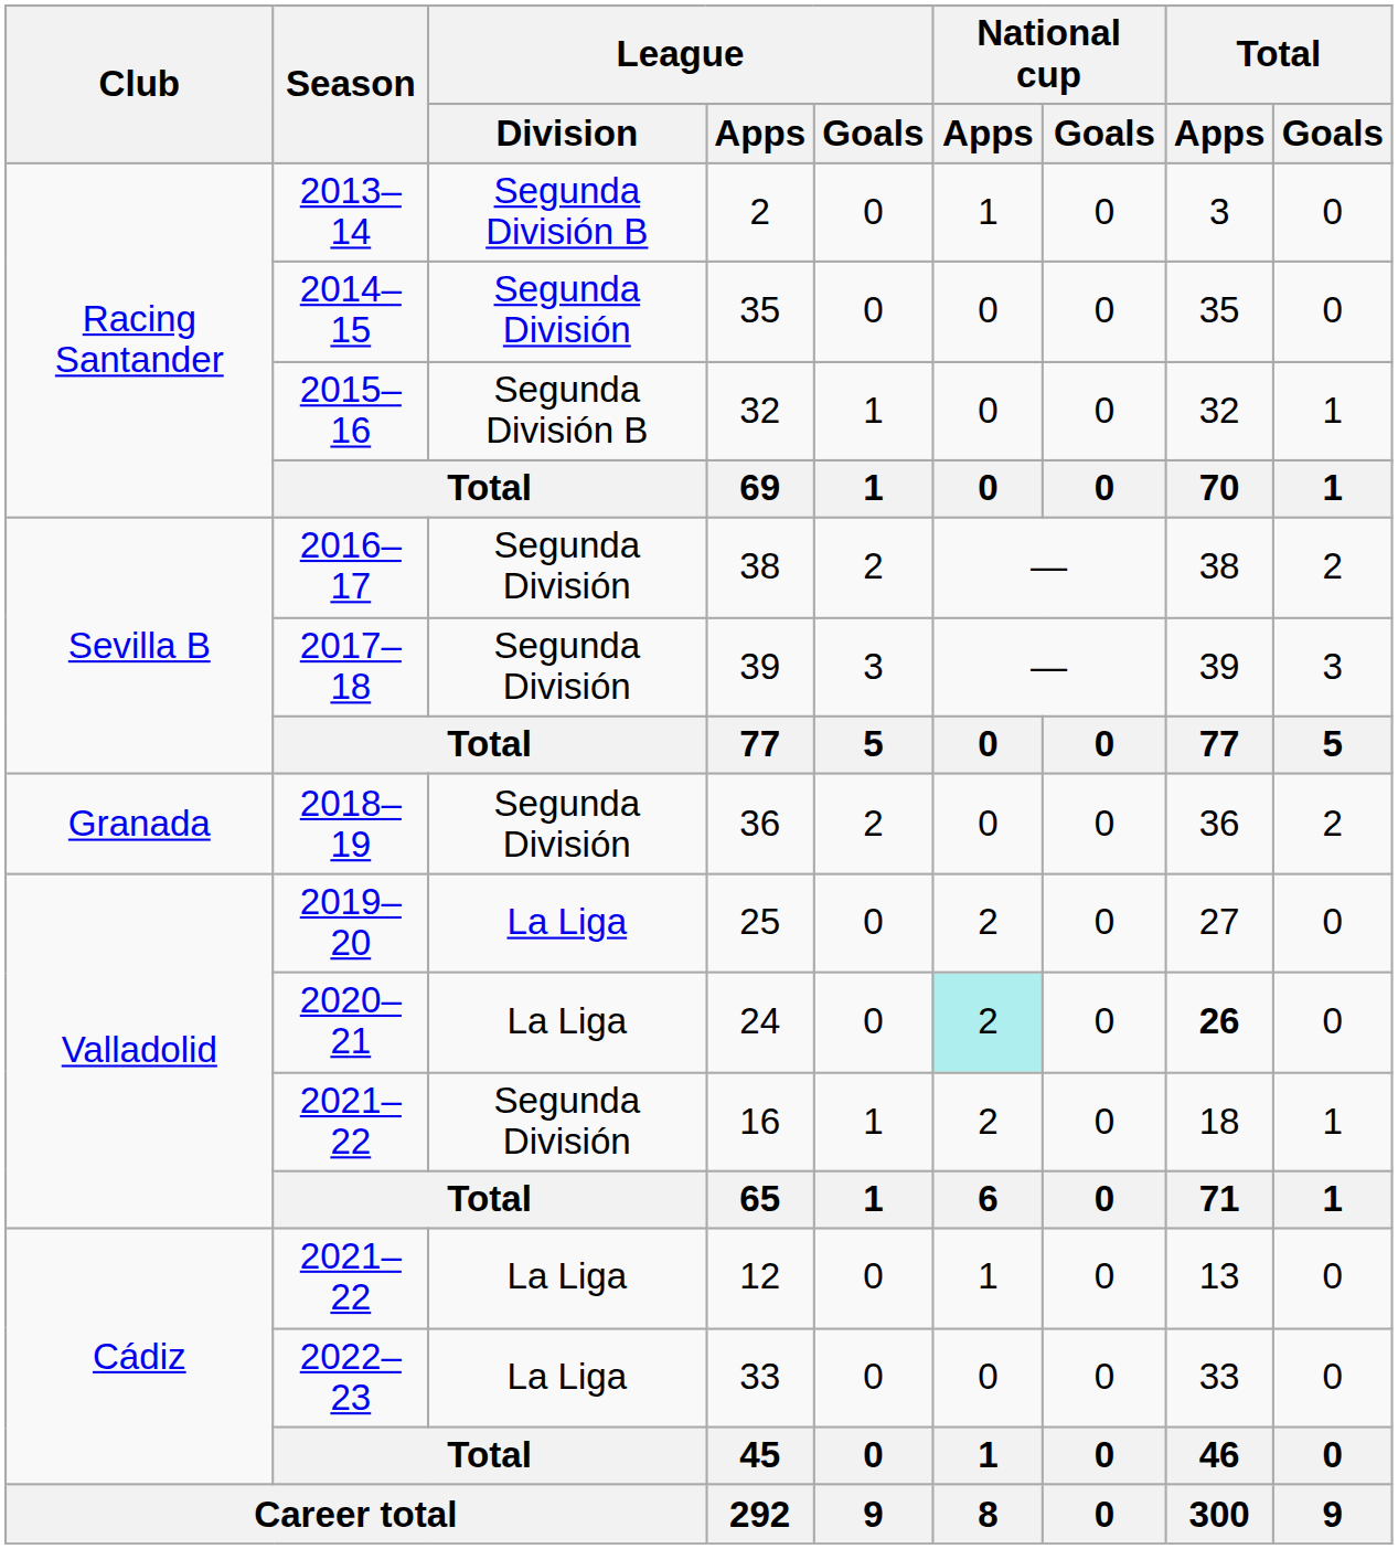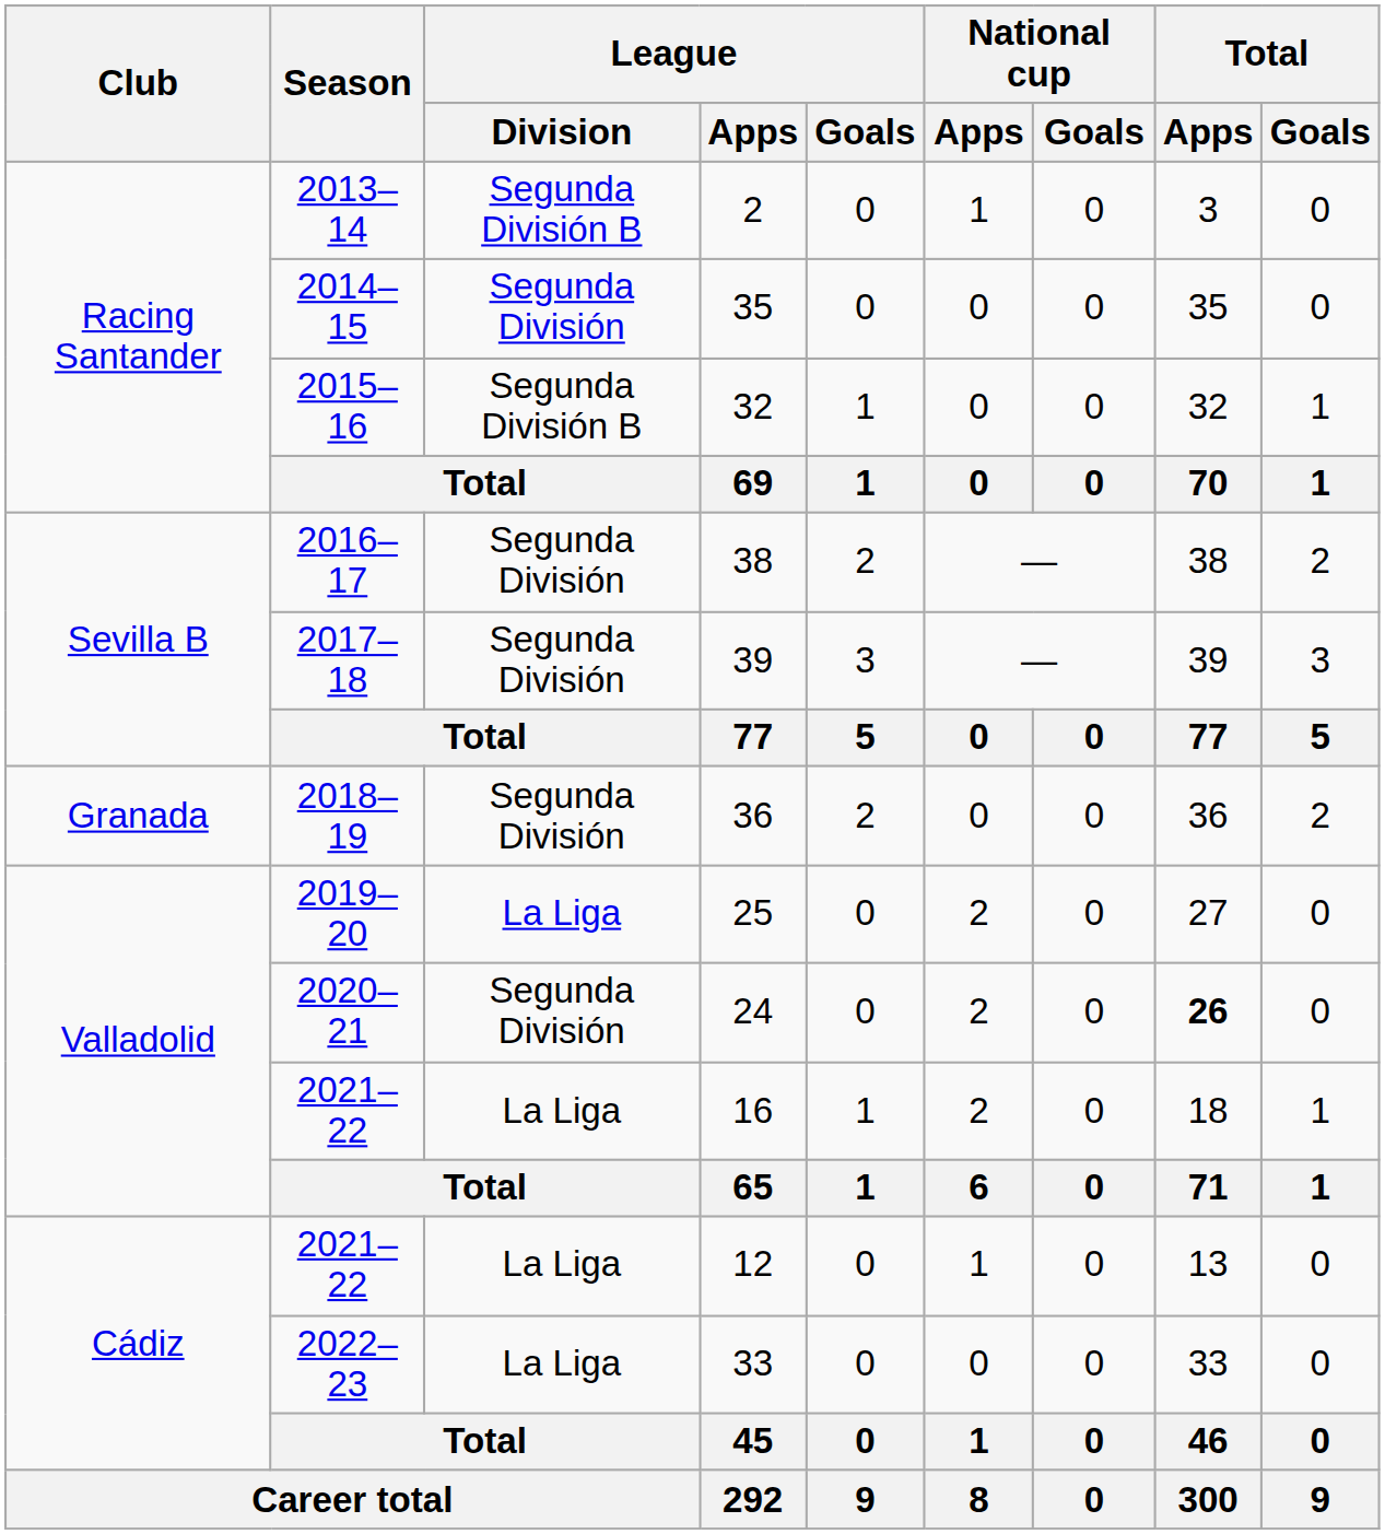 <table class="wikitable" style="text-align:center">
 <tr>
 <th rowspan="2">Club</th>
 <th rowspan="2">Season</th>
 <th colspan="3">League</th>
 <th colspan="2">National cup</th>
 <th colspan="2">Total</th>
 </tr>
 <tr>
 <th>Division</th>
 <th>Apps</th>
 <th>Goals</th>
 <th>Apps</th>
 <th>Goals</th>
 <th>Apps</th>
 <th>Goals</th>
 </tr>
 <tr>
 <td rowspan="4"><a href='#'>Racing Santander</a></td>
 <td><a href='#'>2013–14</a></td>
 <td><a href='#'>Segunda División B</a></td>
 <td>2</td>
 <td>0</td>
 <td>1</td>
 <td>0</td>
 <td>3</td>
 <td>0</td>
 </tr>
 <tr>
 <td><a href='#'>2014–15</a></td>
 <td><a href='#'>Segunda División</a></td>
 <td>35</td>
 <td>0</td>
 <td>0</td>
 <td>0</td>
 <td>35</td>
 <td>0</td>
 </tr>
 <tr>
 <td><a href='#'>2015–16</a></td>
 <td>Segunda División B</td>
 <td>32</td>
 <td>1</td>
 <td>0</td>
 <td>0</td>
 <td>32</td>
 <td>1</td>
 </tr>
 <tr>
 <th colspan=2>Total</th>
 <th>69</th>
 <th>1</th>
 <th>0</th>
 <th>0</th>
 <th>70</th>
 <th>1</th>
 </tr>
 <tr>
 <td rowspan="3"><a href='#'>Sevilla B</a></td>
 <td><a href='#'>2016–17</a></td>
 <td>Segunda División</td>
 <td>38</td>
 <td>2</td>
 <td colspan="2">—</td>
 <td>38</td>
 <td>2</td>
 </tr>
 <tr>
 <td><a href='#'>2017–18</a></td>
 <td>Segunda División</td>
 <td>39</td>
 <td>3</td>
 <td colspan="2">—</td>
 <td>39</td>
 <td>3</td>
 </tr>
 <tr>
 <th colspan=2>Total</th>
 <th>77</th>
 <th>5</th>
 <th>0</th>
 <th>0</th>
 <th>77</th>
 <th>5</th>
 </tr>
 <tr>
 <td><a href='#'>Granada</a></td>
 <td><a href='#'>2018–19</a></td>
 <td>Segunda División</td>
 <td>36</td>
 <td>2</td>
 <td>0</td>
 <td>0</td>
 <td>36</td>
 <td>2</td>
 </tr>
 <tr>
 <td rowspan="4"><a href='#'>Valladolid</a></td>
 <td><a href='#'>2019–20</a></td>
 <td><a href='#'>La Liga</a></td>
 <td>25</td>
 <td>0</td>
 <td>2</td>
 <td>0</td>
 <td>27</td>
 <td>0</td>
 </tr>
 <tr>
 <td><a href='#'>2020–21</a></td>
-<td>La Liga</td>
+<td>Segunda División</td>
 <td>24</td>
 <td>0</td>
-<td style="background: paleturquoise;">2</td>
+<td>2</td>
 <td>0</td>
 <td><strong>26</strong></td>
 <td>0</td>
 </tr>
 <tr>
 <td><a href='#'>2021–22</a></td>
-<td>Segunda División</td>
+<td>La Liga</td>
 <td>16</td>
 <td>1</td>
 <td>2</td>
 <td>0</td>
 <td>18</td>
 <td>1</td>
 </tr>
 <tr>
 <th colspan="2">Total</th>
 <th>65</th>
 <th>1</th>
 <th>6</th>
 <th>0</th>
 <th>71</th>
 <th>1</th>
 </tr>
 <tr>
 <td rowspan="3"><a href='#'>Cádiz</a></td>
 <td><a href='#'>2021–22</a></td>
 <td>La Liga</td>
 <td>12</td>
 <td>0</td>
 <td>1</td>
 <td>0</td>
 <td>13</td>
 <td>0</td>
 </tr>
 <tr>
 <td><a href='#'>2022–23</a></td>
 <td>La Liga</td>
 <td>33</td>
 <td>0</td>
 <td>0</td>
 <td>0</td>
 <td>33</td>
 <td>0</td>
 </tr>
 <tr>
 <th colspan="2">Total</th>
 <th>45</th>
 <th>0</th>
 <th>1</th>
 <th>0</th>
 <th>46</th>
 <th>0</th>
 </tr>
 <tr>
 <th colspan="3">Career total</th>
 <th>292</th>
 <th>9</th>
 <th>8</th>
 <th>0</th>
 <th>300</th>
 <th>9</th>
 </tr>
 </table>
